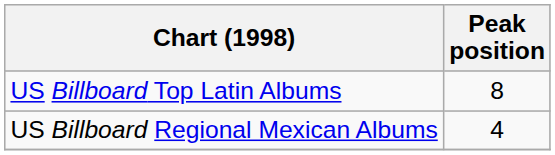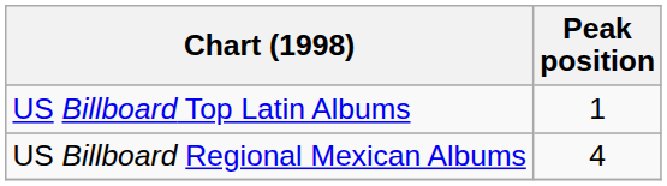 <table class="wikitable">
 <tr>
 <th align="left">Chart (1998)</th>
 <th align="left">Peak<br>position</th>
 </tr>
 <tr>
 <td align="left"><a href='#'>US</a> <a href='#'><em>Billboard</em> Top Latin Albums</a></td>
-<td align="center">8</td>
+<td align="center">1</td>
 </tr>
 <tr>
 <td align="left">US <em>Billboard</em> <a href='#'>Regional Mexican Albums</a></td>
 <td align="center">4</td>
 </tr>
 <tr>
 </tr>
 </table>
